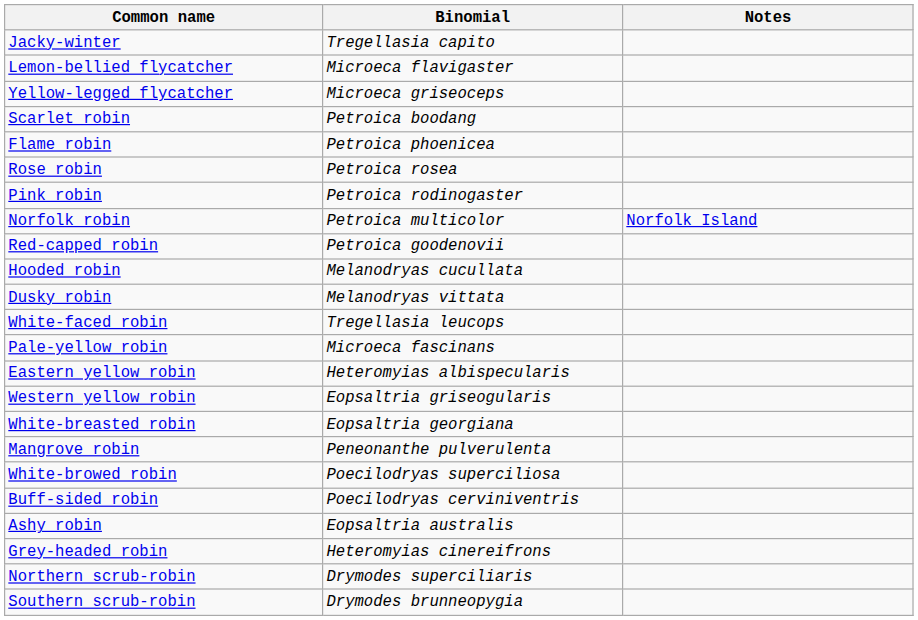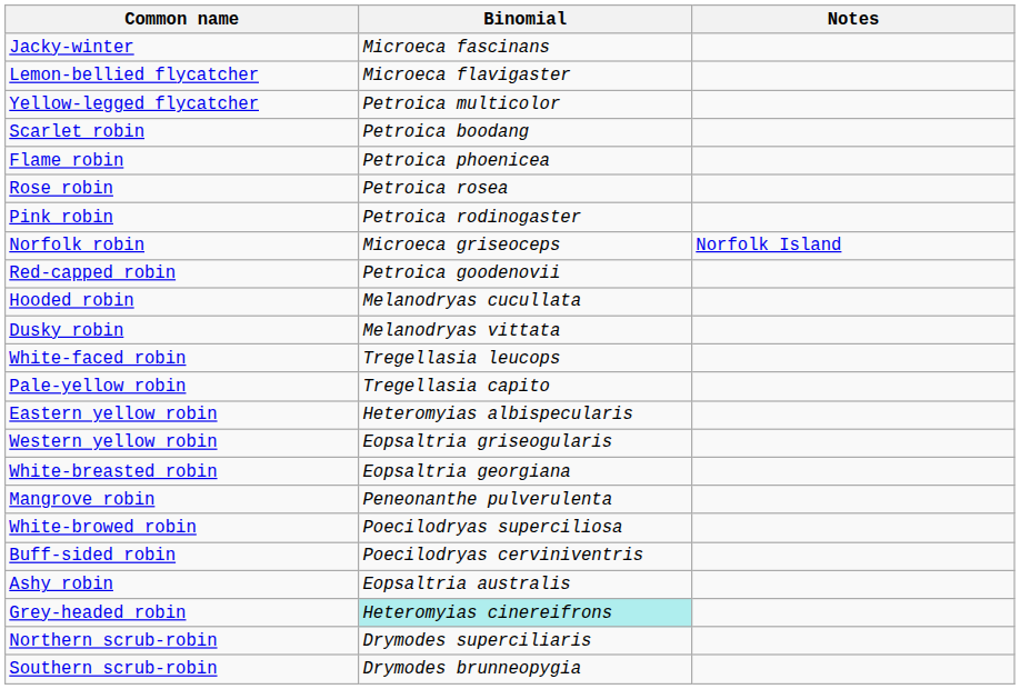 <table style="width:60%;" class="wikitable">
 <tr>
 <th width=35%>Common name</th>
 <th width=33%>Binomial</th>
 <th width=32%>Notes</th>
 </tr>
 <tr>
 <td><a href='#'>Jacky-winter</a></td>
-<td><em>Tregellasia capito</em></td>
+<td><em>Microeca fascinans</em></td>
 <td></td>
 </tr>
 <tr>
 <td><a href='#'>Lemon-bellied flycatcher</a></td>
 <td><em>Microeca flavigaster</em></td>
 <td></td>
 </tr>
 <tr>
 <td><a href='#'>Yellow-legged flycatcher</a></td>
-<td><em>Microeca griseoceps</em></td>
+<td><em>Petroica multicolor</em></td>
 <td></td>
 </tr>
 <tr>
 <td><a href='#'>Scarlet robin</a></td>
 <td><em>Petroica boodang</em></td>
 <td></td>
 </tr>
 <tr>
 <td><a href='#'>Flame robin</a></td>
 <td><em>Petroica phoenicea</em></td>
 <td></td>
 </tr>
 <tr>
 <td><a href='#'>Rose robin</a></td>
 <td><em>Petroica rosea</em></td>
 <td></td>
 </tr>
 <tr>
 <td><a href='#'>Pink robin</a></td>
 <td><em>Petroica rodinogaster</em></td>
 <td></td>
 </tr>
 <tr>
 <td><a href='#'>Norfolk robin</a></td>
-<td><em>Petroica multicolor</em></td>
+<td><em>Microeca griseoceps</em></td>
 <td><a href='#'>Norfolk Island</a></td>
 </tr>
 <tr>
 <td><a href='#'>Red-capped robin</a></td>
 <td><em>Petroica goodenovii</em></td>
 <td></td>
 </tr>
 <tr>
 <td><a href='#'>Hooded robin</a></td>
 <td><em>Melanodryas cucullata</em></td>
 <td></td>
 </tr>
 <tr>
 <td><a href='#'>Dusky robin</a></td>
 <td><em>Melanodryas vittata</em></td>
 <td></td>
 </tr>
 <tr>
 <td><a href='#'>White-faced robin</a></td>
 <td><em>Tregellasia leucops</em></td>
 <td></td>
 </tr>
 <tr>
 <td><a href='#'>Pale-yellow robin</a></td>
-<td><em>Microeca fascinans</em></td>
+<td><em>Tregellasia capito</em></td>
 <td></td>
 </tr>
 <tr>
 <td><a href='#'>Eastern yellow robin</a></td>
 <td><em>Heteromyias albispecularis</em></td>
 <td></td>
 </tr>
 <tr>
 <td><a href='#'>Western yellow robin</a></td>
 <td><em>Eopsaltria griseogularis</em></td>
 <td></td>
 </tr>
 <tr>
 <td><a href='#'>White-breasted robin</a></td>
 <td><em>Eopsaltria georgiana</em></td>
 <td></td>
 </tr>
 <tr>
 <td><a href='#'>Mangrove robin</a></td>
 <td><em>Peneonanthe pulverulenta</em></td>
 <td></td>
 </tr>
 <tr>
 <td><a href='#'>White-browed robin</a></td>
 <td><em>Poecilodryas superciliosa</em></td>
 <td></td>
 </tr>
 <tr>
 <td><a href='#'>Buff-sided robin</a></td>
 <td><em>Poecilodryas cerviniventris</em></td>
 <td></td>
 </tr>
 <tr>
 <td><a href='#'>Ashy robin</a></td>
 <td><em>Eopsaltria australis</em></td>
 <td></td>
 </tr>
 <tr>
 <td><a href='#'>Grey-headed robin</a></td>
-<td><em>Heteromyias cinereifrons</em></td>
+<td style="background: paleturquoise;"><em>Heteromyias cinereifrons</em></td>
 <td></td>
 </tr>
 <tr>
 <td><a href='#'>Northern scrub-robin</a></td>
 <td><em>Drymodes superciliaris</em></td>
 <td></td>
 </tr>
 <tr>
 <td><a href='#'>Southern scrub-robin</a></td>
 <td><em>Drymodes brunneopygia</em></td>
 <td></td>
 </tr>
 </table>
